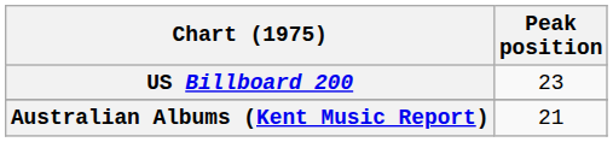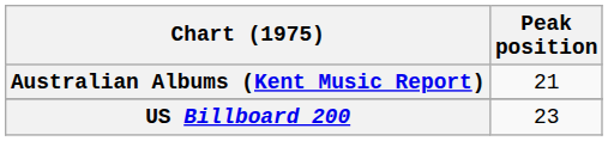 <table class="wikitable sortable plainrowheaders" style="text-align:center">
 <tr>
 <th>Chart (1975)</th>
 <th>Peak<br>position</th>
 </tr>
 <tr>
-<th scope="row">US <em><a href='#'>Billboard 200</a></em></th>
-<td>23</td>
+<th scope="row">Australian Albums (<a href='#'>Kent Music Report</a>)</th>
+<td>21</td>
 </tr>
 <tr>
 </tr>
 <tr>
-<th scope="row">Australian Albums (<a href='#'>Kent Music Report</a>)</th>
-<td>21</td>
+<th scope="row">US <em><a href='#'>Billboard 200</a></em></th>
+<td>23</td>
 </tr>
 </table>
